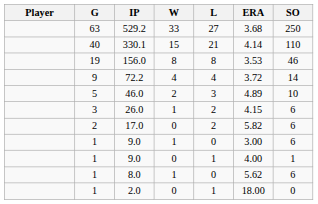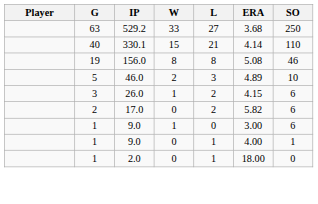 <table class="wikitable sortable">
 <tr>
 <th bgcolor="#DDDDFF" width="16%">Player</th>
 <th bgcolor="#DDDDFF" width="9%">G</th>
 <th bgcolor="#DDDDFF" width="9%">IP</th>
 <th bgcolor="#DDDDFF" width="9%">W</th>
 <th bgcolor="#DDDDFF" width="9%">L</th>
 <th bgcolor="#DDDDFF" width="9%">ERA</th>
 <th bgcolor="#DDDDFF" width="9%">SO</th>
 </tr>
 <tr align="center">
 <td></td>
 <td>63</td>
 <td>529.2</td>
 <td>33</td>
 <td>27</td>
 <td>3.68</td>
 <td>250</td>
 </tr>
 <tr align="center">
 <td></td>
 <td>40</td>
 <td>330.1</td>
 <td>15</td>
 <td>21</td>
 <td>4.14</td>
 <td>110</td>
 </tr>
 <tr align="center">
 <td></td>
 <td>19</td>
 <td>156.0</td>
 <td>8</td>
 <td>8</td>
-<td>3.53</td>
+<td>5.08</td>
 <td>46</td>
-</tr>
-<tr align="center">
-<td></td>
-<td>9</td>
-<td>72.2</td>
-<td>4</td>
-<td>4</td>
-<td>3.72</td>
-<td>14</td>
 </tr>
 <tr align="center">
 <td></td>
 <td>5</td>
 <td>46.0</td>
 <td>2</td>
 <td>3</td>
 <td>4.89</td>
 <td>10</td>
 </tr>
 <tr align="center">
 <td></td>
 <td>3</td>
 <td>26.0</td>
 <td>1</td>
 <td>2</td>
 <td>4.15</td>
 <td>6</td>
 </tr>
 <tr align="center">
 <td></td>
 <td>2</td>
 <td>17.0</td>
 <td>0</td>
 <td>2</td>
 <td>5.82</td>
 <td>6</td>
 </tr>
 <tr align="center">
 <td></td>
 <td>1</td>
 <td>9.0</td>
 <td>1</td>
 <td>0</td>
 <td>3.00</td>
 <td>6</td>
 </tr>
 <tr align="center">
 <td></td>
 <td>1</td>
 <td>9.0</td>
 <td>0</td>
 <td>1</td>
 <td>4.00</td>
 <td>1</td>
 </tr>
 <tr align="center">
 <td></td>
 <td>1</td>
-<td>8.0</td>
-<td>1</td>
-<td>0</td>
-<td>5.62</td>
-<td>6</td>
-</tr>
-<tr align="center">
-<td></td>
-<td>1</td>
 <td>2.0</td>
 <td>0</td>
 <td>1</td>
 <td>18.00</td>
 <td>0</td>
 </tr>
 </table>
